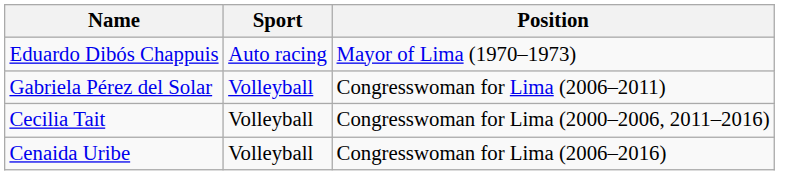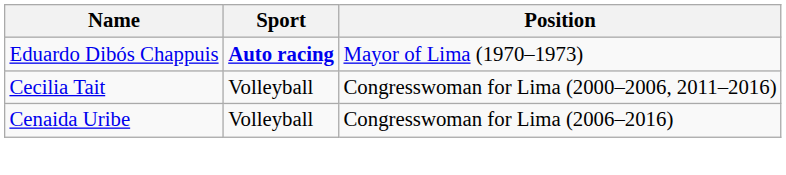 <table class="wikitable sortable">
 <tr>
 <th>Name</th>
 <th>Sport</th>
 <th>Position</th>
 </tr>
 <tr>
 <td data-sort-value="Dibós Chappuis,Eduardo"><a href='#'>Eduardo Dibós Chappuis</a></td>
-<td><a href='#'>Auto racing</a></td>
+<td><strong><a href='#'>Auto racing</a></strong></td>
 <td><a href='#'>Mayor of Lima</a> (1970–1973)</td>
-</tr>
-<tr>
-<td data-sort-value="Pérez del Solar,Gabriela"><a href='#'>Gabriela Pérez del Solar</a></td>
-<td><a href='#'>Volleyball</a></td>
-<td>Congresswoman for <a href='#'>Lima</a> (2006–2011)</td>
 </tr>
 <tr>
 <td data-sort-value="Tait,Cecilia"><a href='#'>Cecilia Tait</a></td>
 <td>Volleyball</td>
 <td>Congresswoman for Lima (2000–2006, 2011–2016)</td>
 </tr>
 <tr>
 <td data-sort-value="Uribe,Cenaida"><a href='#'>Cenaida Uribe</a></td>
 <td>Volleyball</td>
 <td>Congresswoman for Lima (2006–2016)</td>
 </tr>
 </table>
